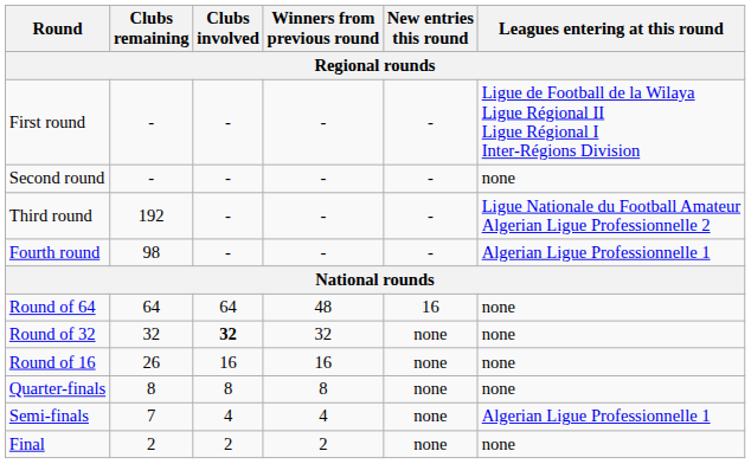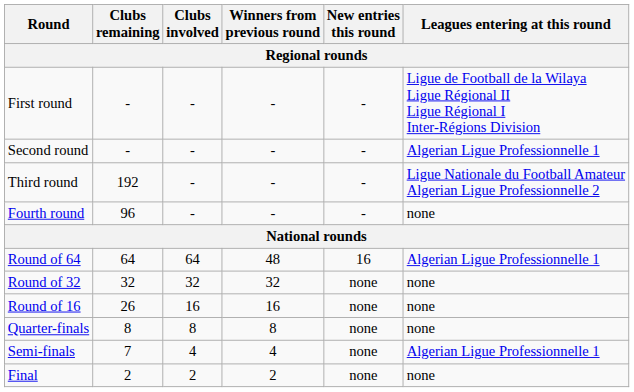 <table class="wikitable">
 <tr>
 <th>Round</th>
 <th>Clubs<br>remaining</th>
 <th>Clubs<br>involved</th>
 <th>Winners from<br>previous round</th>
 <th>New entries<br>this round</th>
 <th>Leagues entering at this round</th>
 </tr>
 <tr>
 <th colspan=6>Regional rounds</th>
 </tr>
 <tr>
 <td>First round</td>
 <td style="text-align:center;">-</td>
 <td style="text-align:center;">-</td>
 <td style="text-align:center;">-</td>
 <td style="text-align:center;">-</td>
 <td><a href='#'>Ligue de Football de la Wilaya</a><br><a href='#'>Ligue Régional II</a><br><a href='#'>Ligue Régional I</a><br><a href='#'>Inter-Régions Division</a></td>
 </tr>
 <tr>
 <td>Second round</td>
 <td style="text-align:center;">-</td>
 <td style="text-align:center;">-</td>
 <td style="text-align:center;">-</td>
 <td style="text-align:center;">-</td>
-<td>none</td>
+<td><a href='#'>Algerian Ligue Professionnelle 1</a></td>
 </tr>
 <tr>
 <td>Third round</td>
 <td style="text-align:center;">192</td>
 <td style="text-align:center;">-</td>
 <td style="text-align:center;">-</td>
 <td style="text-align:center;">-</td>
 <td><a href='#'>Ligue Nationale du Football Amateur</a><br><a href='#'>Algerian Ligue Professionnelle 2</a></td>
 </tr>
 <tr>
 <td><a href='#'>Fourth round</a></td>
-<td style="text-align:center;">98</td>
+<td style="text-align:center;">96</td>
 <td style="text-align:center;">-</td>
 <td style="text-align:center;">-</td>
 <td style="text-align:center;">-</td>
-<td><a href='#'>Algerian Ligue Professionnelle 1</a></td>
+<td>none</td>
 </tr>
 <tr>
 <th colspan=6>National rounds</th>
 </tr>
 <tr>
 <td><a href='#'>Round of 64</a></td>
 <td style="text-align:center;">64</td>
 <td style="text-align:center;">64</td>
 <td style="text-align:center;">48</td>
 <td style="text-align:center;">16</td>
-<td>none</td>
+<td><a href='#'>Algerian Ligue Professionnelle 1</a></td>
 </tr>
 <tr>
 <td><a href='#'>Round of 32</a></td>
 <td style="text-align:center;">32</td>
-<td style="text-align:center;"><strong>32</strong></td>
+<td style="text-align:center;">32</td>
 <td style="text-align:center;">32</td>
 <td style="text-align:center;">none</td>
 <td>none</td>
 </tr>
 <tr>
 <td><a href='#'>Round of 16</a></td>
 <td style="text-align:center;">26</td>
 <td style="text-align:center;">16</td>
 <td style="text-align:center;">16</td>
 <td style="text-align:center;">none</td>
 <td>none</td>
 </tr>
 <tr>
 <td><a href='#'>Quarter-finals</a></td>
 <td style="text-align:center;">8</td>
 <td style="text-align:center;">8</td>
 <td style="text-align:center;">8</td>
 <td style="text-align:center;">none</td>
 <td>none</td>
 </tr>
 <tr>
 <td><a href='#'>Semi-finals</a></td>
 <td style="text-align:center;">7</td>
 <td style="text-align:center;">4</td>
 <td style="text-align:center;">4</td>
 <td style="text-align:center;">none</td>
 <td><a href='#'>Algerian Ligue Professionnelle 1</a></td>
 </tr>
 <tr>
 <td><a href='#'>Final</a></td>
 <td style="text-align:center;">2</td>
 <td style="text-align:center;">2</td>
 <td style="text-align:center;">2</td>
 <td style="text-align:center;">none</td>
 <td>none</td>
 </tr>
 </table>
